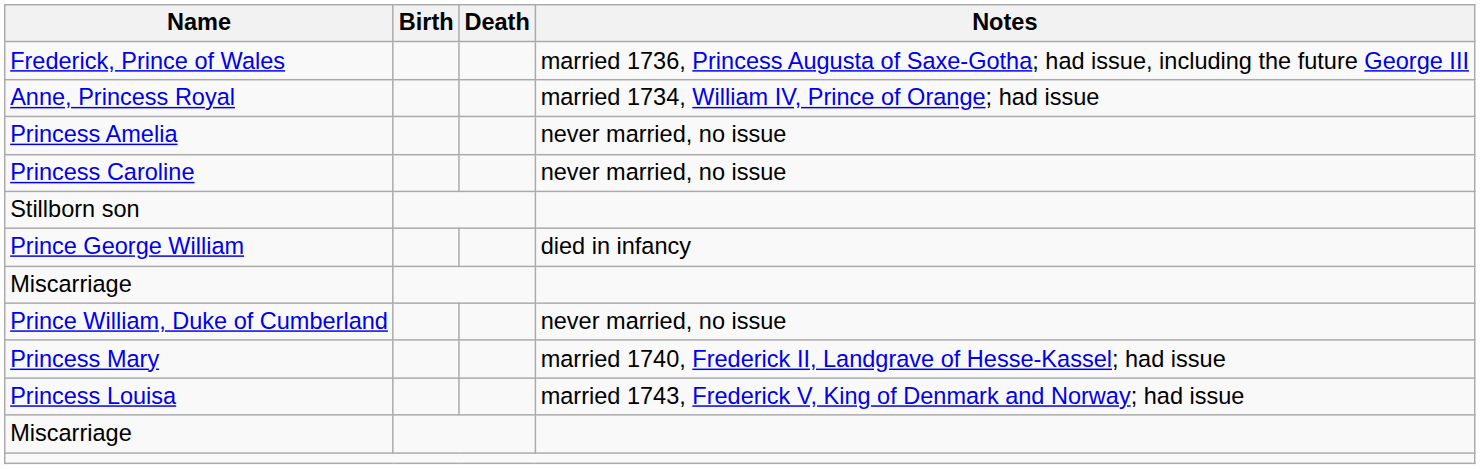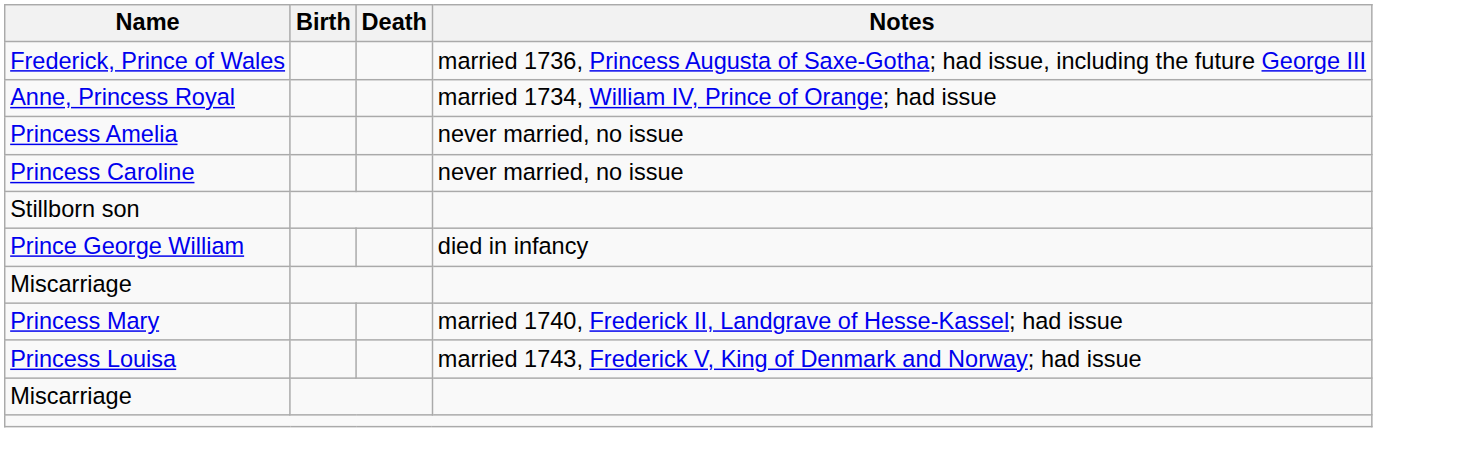 <table class="sortable wikitable">
 <tr>
 <th>Name</th>
 <th>Birth</th>
 <th>Death</th>
 <th class="unsortable">Notes</th>
 </tr>
 <tr>
 <td><a href='#'>Frederick, Prince of Wales</a></td>
 <td></td>
 <td></td>
 <td>married 1736, <a href='#'>Princess Augusta of Saxe-Gotha</a>; had issue, including the future <a href='#'>George III</a></td>
 </tr>
 <tr>
 <td><a href='#'>Anne, Princess Royal</a></td>
 <td></td>
 <td></td>
 <td>married 1734, <a href='#'>William IV, Prince of Orange</a>; had issue</td>
 </tr>
 <tr>
 <td><a href='#'>Princess Amelia</a></td>
 <td></td>
 <td></td>
 <td>never married, no issue</td>
 </tr>
 <tr>
 <td><a href='#'>Princess Caroline</a></td>
 <td></td>
 <td></td>
 <td>never married, no issue</td>
 </tr>
 <tr>
 <td>Stillborn son</td>
 <td colspan="2"></td>
 <td></td>
 </tr>
 <tr>
 <td><a href='#'>Prince George William</a></td>
 <td></td>
 <td></td>
 <td>died in infancy</td>
 </tr>
 <tr>
 <td>Miscarriage</td>
 <td colspan="2"></td>
 <td></td>
 </tr>
 <tr>
-<td><a href='#'>Prince William, Duke of Cumberland</a></td>
-<td></td>
-<td></td>
-<td>never married, no issue</td>
-</tr>
-<tr>
 <td><a href='#'>Princess Mary</a></td>
 <td></td>
 <td></td>
 <td>married 1740, <a href='#'>Frederick II, Landgrave of Hesse-Kassel</a>; had issue</td>
 </tr>
 <tr>
 <td><a href='#'>Princess Louisa</a></td>
 <td></td>
 <td></td>
 <td>married 1743, <a href='#'>Frederick V, King of Denmark and Norway</a>; had issue</td>
 </tr>
 <tr>
 <td>Miscarriage</td>
 <td colspan="2"></td>
 <td></td>
 </tr>
 <tr>
 <td colspan=4></td>
 </tr>
 </table>
